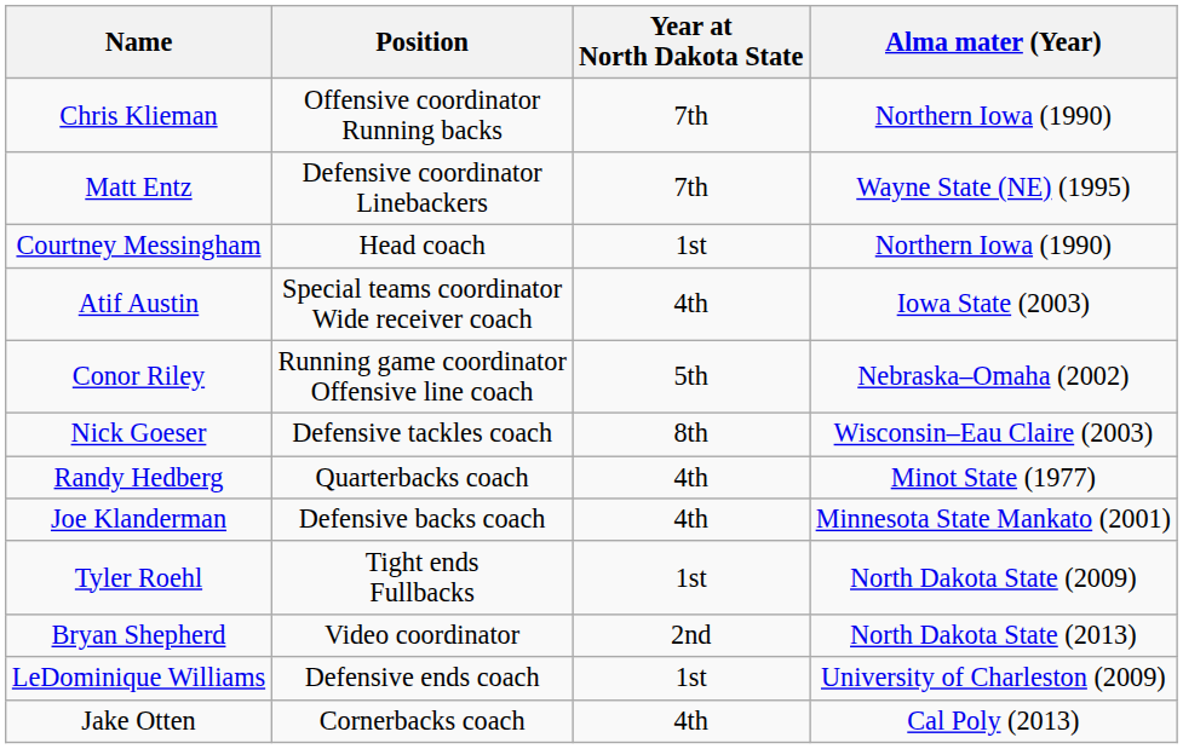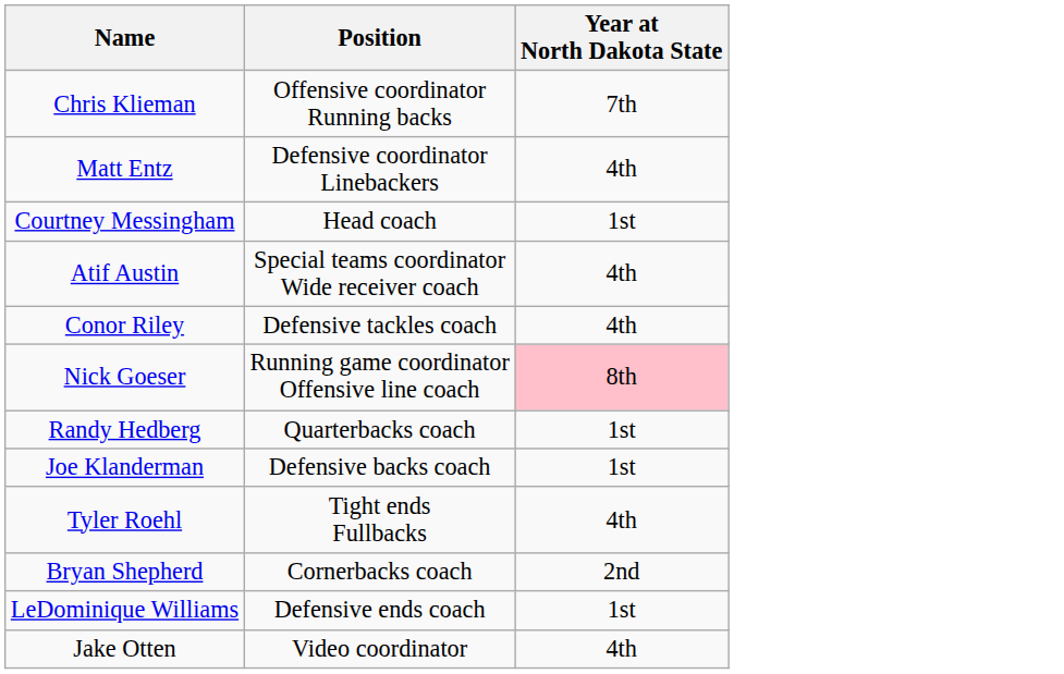 <table class="wikitable">
 <tr>
 <th>Name</th>
 <th>Position</th>
 <th>Year at<br>North Dakota State</th>
-<th><a href='#'>Alma mater</a> (Year)</th>
 </tr>
 <tr align="center">
 <td><a href='#'>Chris Klieman</a></td>
 <td>Offensive coordinator<br>Running backs</td>
 <td>7th</td>
-<td><a href='#'>Northern Iowa</a> (1990)</td>
 </tr>
 <tr align="center">
 <td><a href='#'>Matt Entz</a></td>
 <td>Defensive coordinator<br>Linebackers</td>
-<td>7th</td>
-<td><a href='#'>Wayne State (NE)</a> (1995)</td>
+<td>4th</td>
 </tr>
 <tr align="center">
 <td><a href='#'>Courtney Messingham</a></td>
 <td>Head coach</td>
 <td>1st</td>
-<td><a href='#'>Northern Iowa</a> (1990)</td>
 </tr>
 <tr align="center">
 <td><a href='#'>Atif Austin</a></td>
 <td>Special teams coordinator<br>Wide receiver coach</td>
 <td>4th</td>
-<td><a href='#'>Iowa State</a> (2003)</td>
 </tr>
 <tr align="center">
 <td><a href='#'>Conor Riley</a></td>
-<td>Running game coordinator<br>Offensive line coach</td>
-<td>5th</td>
-<td><a href='#'>Nebraska–Omaha</a> (2002)</td>
+<td>Defensive tackles coach</td>
+<td>4th</td>
 </tr>
 <tr align="center">
 <td><a href='#'>Nick Goeser</a></td>
-<td>Defensive tackles coach</td>
-<td>8th</td>
-<td><a href='#'>Wisconsin–Eau Claire</a> (2003)</td>
+<td>Running game coordinator<br>Offensive line coach</td>
+<td style="background: pink;">8th</td>
 </tr>
 <tr align="center">
 <td><a href='#'>Randy Hedberg</a></td>
 <td>Quarterbacks coach</td>
-<td>4th</td>
-<td><a href='#'>Minot State</a> (1977)</td>
+<td>1st</td>
 </tr>
 <tr align="center">
 <td><a href='#'>Joe Klanderman</a></td>
 <td>Defensive backs coach</td>
-<td>4th</td>
-<td><a href='#'>Minnesota State Mankato</a> (2001)</td>
+<td>1st</td>
 </tr>
 <tr align="center">
 <td><a href='#'>Tyler Roehl</a></td>
 <td>Tight ends<br>Fullbacks</td>
-<td>1st</td>
-<td><a href='#'>North Dakota State</a> (2009)</td>
+<td>4th</td>
 </tr>
 <tr align="center">
 <td><a href='#'>Bryan Shepherd</a></td>
-<td>Video coordinator</td>
+<td>Cornerbacks coach</td>
 <td>2nd</td>
-<td><a href='#'>North Dakota State</a> (2013)</td>
 </tr>
 <tr align="center">
 <td><a href='#'>LeDominique Williams</a></td>
 <td>Defensive ends coach</td>
 <td>1st</td>
-<td><a href='#'>University of Charleston</a> (2009)</td>
 </tr>
 <tr align="center">
 <td>Jake Otten</td>
-<td>Cornerbacks coach</td>
+<td>Video coordinator</td>
 <td>4th</td>
-<td><a href='#'>Cal Poly</a> (2013)</td>
 </tr>
 </table>
